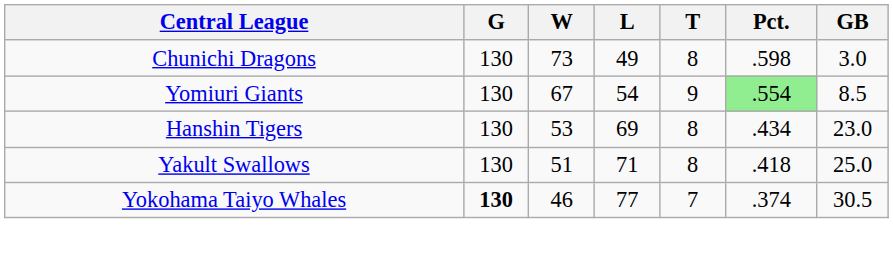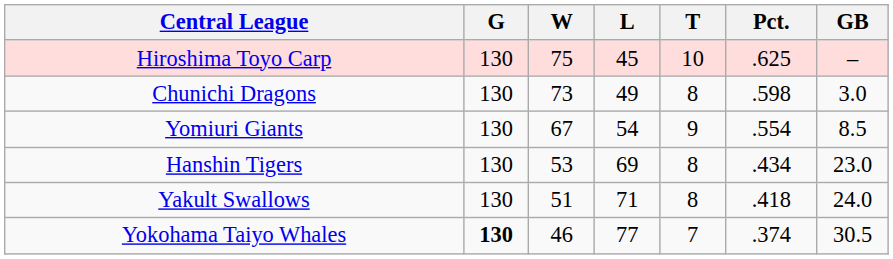 <table class="wikitable"  style="width:50%; text-align:center;">
 <tr>
 <th style="width:35%;"><a href='#'>Central League</a></th>
 <th style="width:5%;">G</th>
 <th style="width:5%;">W</th>
 <th style="width:5%;">L</th>
 <th style="width:5%;">T</th>
 <th style="width:7%;">Pct.</th>
 <th style="width:5%;">GB</th>
+</tr>
+<tr style="background:#fdd;">
+<td><a href='#'>Hiroshima Toyo Carp</a></td>
+<td>130</td>
+<td>75</td>
+<td>45</td>
+<td>10</td>
+<td>.625</td>
+<td>–</td>
 </tr>
 <tr align=center>
 <td><a href='#'>Chunichi Dragons</a></td>
 <td>130</td>
 <td>73</td>
 <td>49</td>
 <td>8</td>
 <td>.598</td>
 <td>3.0</td>
 </tr>
 <tr align=center>
 <td><a href='#'>Yomiuri Giants</a></td>
 <td>130</td>
 <td>67</td>
 <td>54</td>
 <td>9</td>
-<td style="background: lightgreen;">.554</td>
+<td>.554</td>
 <td>8.5</td>
 </tr>
 <tr align=center>
 <td><a href='#'>Hanshin Tigers</a></td>
 <td>130</td>
 <td>53</td>
 <td>69</td>
 <td>8</td>
 <td>.434</td>
 <td>23.0</td>
 </tr>
 <tr align=center>
 <td><a href='#'>Yakult Swallows</a></td>
 <td>130</td>
 <td>51</td>
 <td>71</td>
 <td>8</td>
 <td>.418</td>
-<td>25.0</td>
+<td>24.0</td>
 </tr>
 <tr align=center>
 <td><a href='#'>Yokohama Taiyo Whales</a></td>
 <td><strong>130</strong></td>
 <td>46</td>
 <td>77</td>
 <td>7</td>
 <td>.374</td>
 <td>30.5</td>
 </tr>
 </table>
